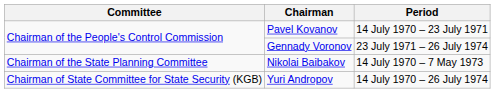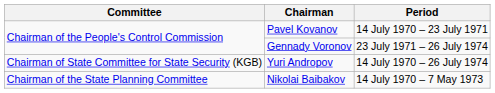 <table class="wikitable">
 <tr>
 <th>Committee</th>
 <th>Chairman</th>
 <th>Period</th>
 </tr>
 <tr>
 <td rowspan="2"><a href='#'>Chairman of the People's Control Commission</a></td>
 <td><a href='#'>Pavel Kovanov</a></td>
 <td>14 July 1970 – 23 July 1971</td>
 </tr>
 <tr>
 <td><a href='#'>Gennady Voronov</a></td>
 <td>23 July 1971 – 26 July 1974</td>
 </tr>
 <tr>
+<td><a href='#'>Chairman of State Committee for State Security</a> (KGB)</td>
+<td><a href='#'>Yuri Andropov</a></td>
+<td>14 July 1970 – 26 July 1974</td>
+</tr>
+<tr>
 <td><a href='#'>Chairman of the State Planning Committee</a></td>
 <td><a href='#'>Nikolai Baibakov</a></td>
 <td>14 July 1970 – 7 May 1973</td>
 </tr>
-<tr>
-<td><a href='#'>Chairman of State Committee for State Security</a> (KGB)</td>
-<td><a href='#'>Yuri Andropov</a></td>
-<td>14 July 1970 – 26 July 1974</td>
-</tr>
 </table>
